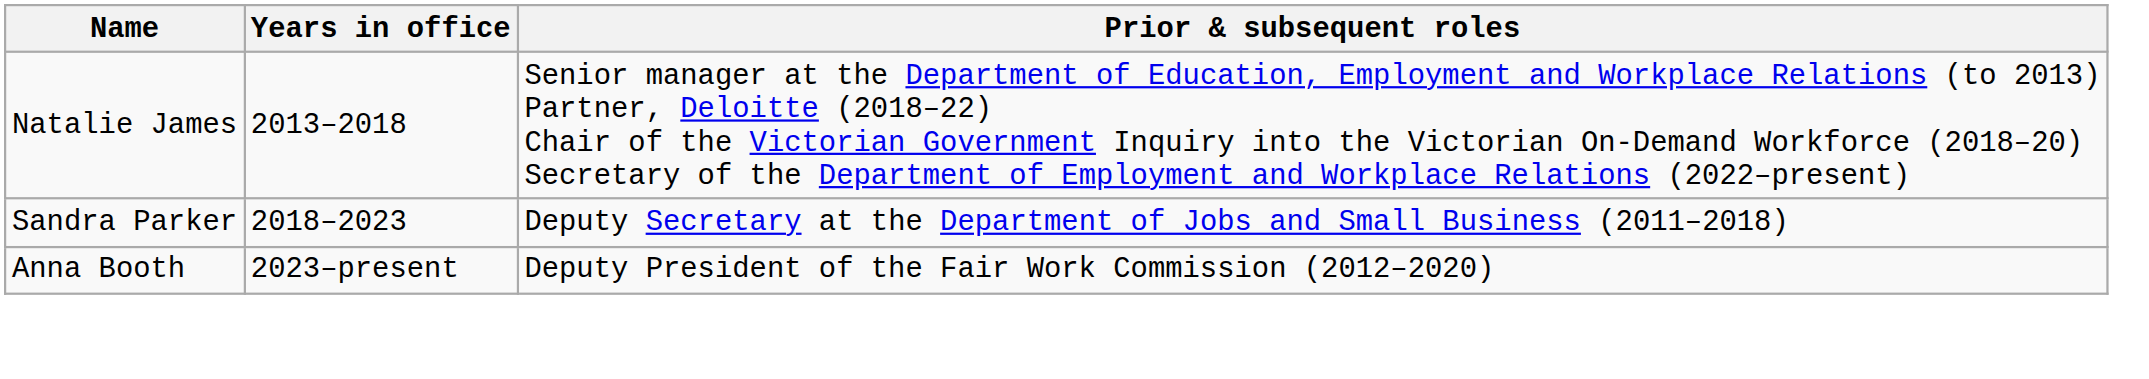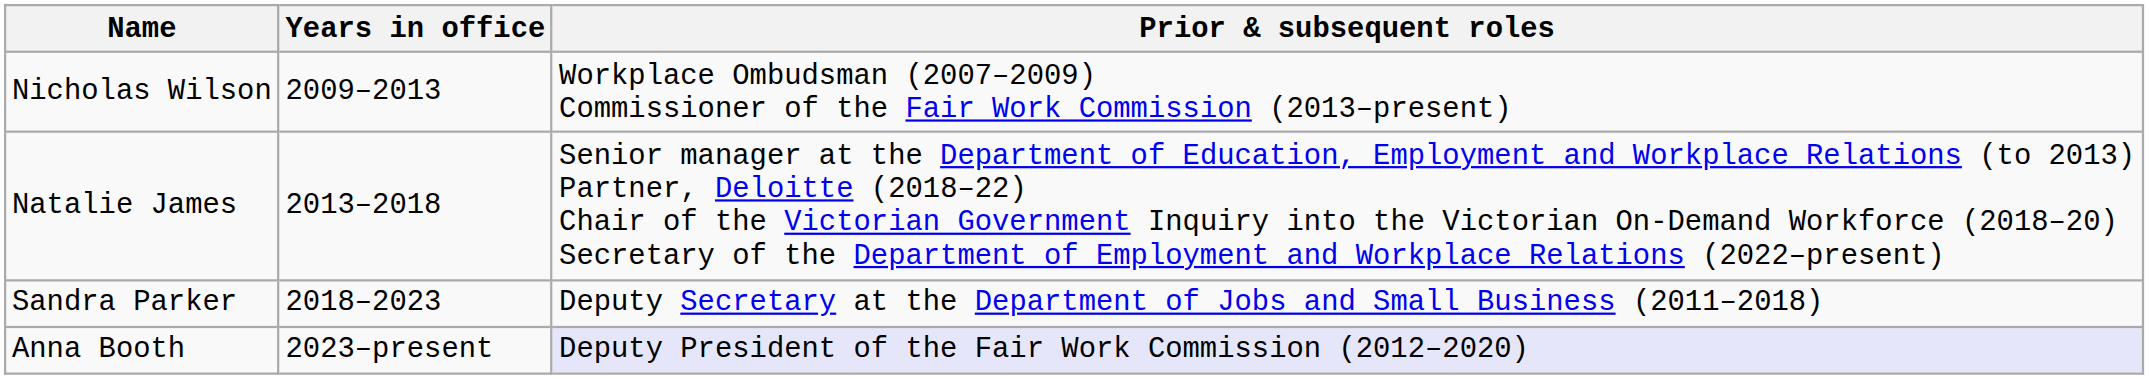 <table class="wikitable">
 <tr>
 <th>Name</th>
 <th>Years in office</th>
 <th>Prior & subsequent roles</th>
+</tr>
+<tr>
+<td>Nicholas Wilson</td>
+<td>2009–2013</td>
+<td>Workplace Ombudsman (2007–2009)<br>Commissioner of the <a href='#'>Fair Work Commission</a> (2013–present)</td>
 </tr>
 <tr>
 <td>Natalie James</td>
 <td>2013–2018</td>
 <td>Senior manager at the <a href='#'>Department of Education, Employment and Workplace Relations</a> (to 2013)<br>Partner, <a href='#'>Deloitte</a> (2018–22)<br>Chair of the <a href='#'>Victorian Government</a> Inquiry into the Victorian On-Demand Workforce (2018–20)<br>Secretary of the <a href='#'>Department of Employment and Workplace Relations</a> (2022–present)</td>
 </tr>
 <tr>
 <td>Sandra Parker </td>
 <td>2018–2023</td>
 <td>Deputy <a href='#'>Secretary</a> at the <a href='#'>Department of Jobs and Small Business</a> (2011–2018)</td>
 </tr>
 <tr>
 <td>Anna Booth</td>
 <td>2023–present</td>
-<td>Deputy President of the Fair Work Commission (2012–2020)</td>
+<td style="background: lavender;">Deputy President of the Fair Work Commission (2012–2020)</td>
 </tr>
 </table>
